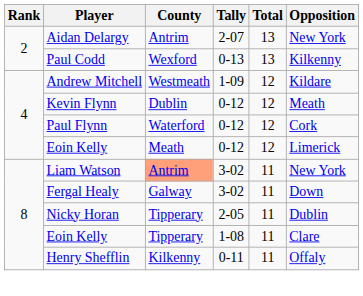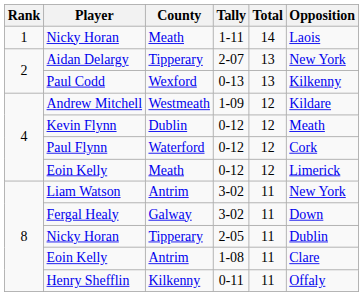 <table class="wikitable">
 <tr>
 <th>Rank</th>
 <th>Player</th>
 <th>County</th>
 <th>Tally</th>
 <th>Total</th>
 <th>Opposition</th>
 </tr>
 <tr>
+<td rowspan=1 align=center>1</td>
+<td><a href='#'>Nicky Horan</a></td>
+<td><a href='#'>Meath</a></td>
+<td align=center>1-11</td>
+<td align=center>14</td>
+<td><a href='#'>Laois</a></td>
+</tr>
+<tr>
 <td rowspan=2 align=center>2</td>
 <td><a href='#'>Aidan Delargy</a></td>
-<td><a href='#'>Antrim</a></td>
+<td><a href='#'>Tipperary</a></td>
 <td align=center>2-07</td>
 <td align=center>13</td>
 <td><a href='#'>New York</a></td>
 </tr>
 <tr>
 <td><a href='#'>Paul Codd</a></td>
 <td><a href='#'>Wexford</a></td>
 <td align=center>0-13</td>
 <td align=center>13</td>
 <td><a href='#'>Kilkenny</a></td>
 </tr>
 <tr>
 <td rowspan=4 align=center>4</td>
 <td><a href='#'>Andrew Mitchell</a></td>
 <td><a href='#'>Westmeath</a></td>
 <td align=center>1-09</td>
 <td align=center>12</td>
 <td><a href='#'>Kildare</a></td>
 </tr>
 <tr>
 <td><a href='#'>Kevin Flynn</a></td>
 <td><a href='#'>Dublin</a></td>
 <td align=center>0-12</td>
 <td align=center>12</td>
 <td><a href='#'>Meath</a></td>
 </tr>
 <tr>
 <td><a href='#'>Paul Flynn</a></td>
 <td><a href='#'>Waterford</a></td>
 <td align=center>0-12</td>
 <td align=center>12</td>
 <td><a href='#'>Cork</a></td>
 </tr>
 <tr>
 <td><a href='#'>Eoin Kelly</a></td>
 <td><a href='#'>Meath</a></td>
 <td align=center>0-12</td>
 <td align=center>12</td>
 <td><a href='#'>Limerick</a></td>
 </tr>
 <tr>
 <td rowspan=5 align=center>8</td>
 <td><a href='#'>Liam Watson</a></td>
-<td style="background: lightsalmon;"><a href='#'>Antrim</a></td>
+<td><a href='#'>Antrim</a></td>
 <td align=center>3-02</td>
 <td align=center>11</td>
 <td><a href='#'>New York</a></td>
 </tr>
 <tr>
 <td><a href='#'>Fergal Healy</a></td>
 <td><a href='#'>Galway</a></td>
 <td align=center>3-02</td>
 <td align=center>11</td>
 <td><a href='#'>Down</a></td>
 </tr>
 <tr>
 <td><a href='#'>Nicky Horan</a></td>
 <td><a href='#'>Tipperary</a></td>
 <td align=center>2-05</td>
 <td align=center>11</td>
 <td><a href='#'>Dublin</a></td>
 </tr>
 <tr>
 <td><a href='#'>Eoin Kelly</a></td>
-<td><a href='#'>Tipperary</a></td>
+<td><a href='#'>Antrim</a></td>
 <td align=center>1-08</td>
 <td align=center>11</td>
 <td><a href='#'>Clare</a></td>
 </tr>
 <tr>
 <td><a href='#'>Henry Shefflin</a></td>
 <td><a href='#'>Kilkenny</a></td>
 <td align=center>0-11</td>
 <td align=center>11</td>
 <td><a href='#'>Offaly</a></td>
 </tr>
 </table>
